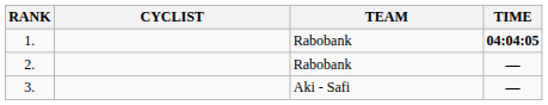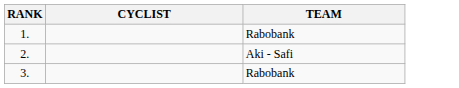 <table class="wikitable" style="font-size:95%;">
 <tr>
 <th>RANK</th>
 <th align="left" style="width: 16em">CYCLIST</th>
 <th align="left" style="width: 13em">TEAM</th>
-<th>TIME</th>
 </tr>
 <tr>
 <td align="center">1.</td>
 <td></td>
 <td>Rabobank</td>
-<td align="center"><strong>04:04:05</strong></td>
 </tr>
 <tr>
 <td align="center">2.</td>
 <td></td>
-<td>Rabobank</td>
-<td align="center"><strong>—</strong></td>
+<td>Aki - Safi</td>
 </tr>
 <tr>
 <td align="center">3.</td>
 <td></td>
-<td>Aki - Safi</td>
-<td align="center"><strong>—</strong></td>
+<td>Rabobank</td>
 </tr>
 </table>
